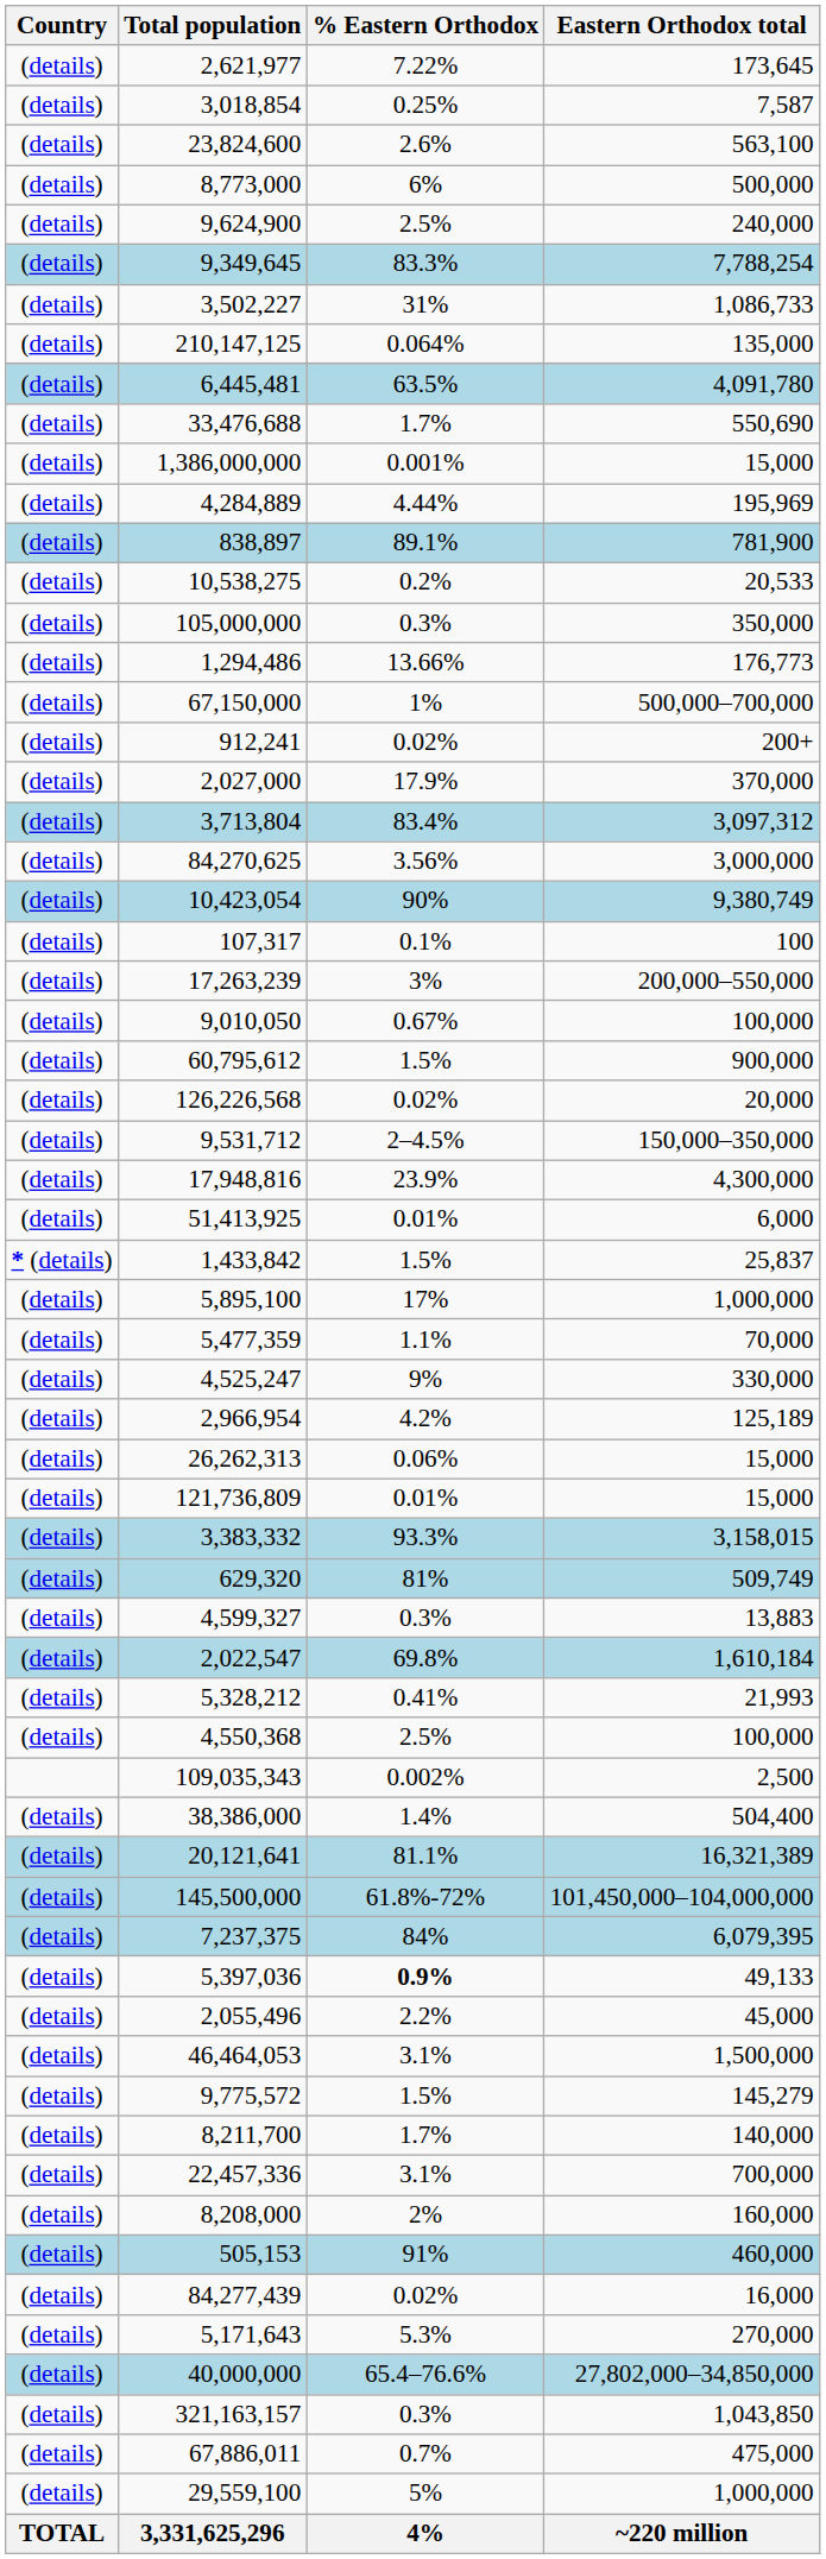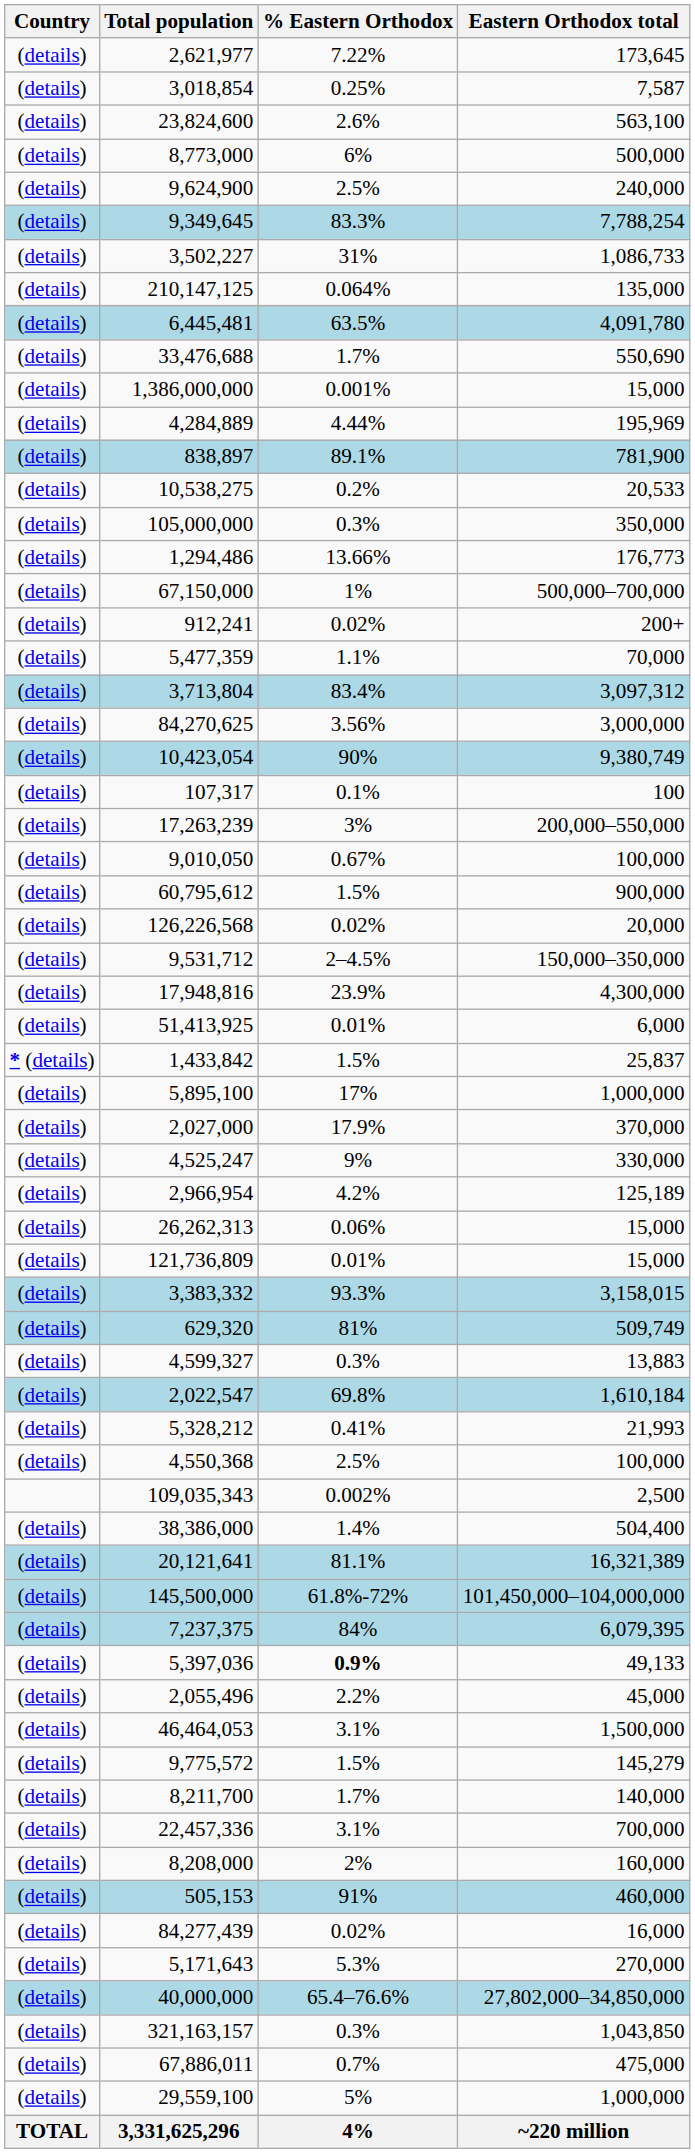 <table class="wikitable sortable" style="text-align:center;">
 <tr>
 <th>Country</th>
 <th>Total population</th>
 <th data-sort-type="number">% Eastern Orthodox</th>
 <th data-sort-type="number">Eastern Orthodox total</th>
 </tr>
 <tr>
 <td> (<a href='#'>details</a>)</td>
 <td align="right">2,621,977</td>
 <td>7.22%</td>
 <td align="right">173,645</td>
 </tr>
 <tr>
 <td> (<a href='#'>details</a>)</td>
 <td align="right">3,018,854</td>
 <td>0.25%</td>
 <td align="right">7,587</td>
 </tr>
 <tr>
 <td> (<a href='#'>details</a>)</td>
 <td align="right">23,824,600</td>
 <td>2.6%</td>
 <td align="right">563,100</td>
 </tr>
 <tr>
 <td> (<a href='#'>details</a>)</td>
 <td align="right">8,773,000</td>
 <td>6%</td>
 <td align="right">500,000</td>
 </tr>
 <tr>
 <td> (<a href='#'>details</a>)</td>
 <td align="right">9,624,900</td>
 <td>2.5%</td>
 <td align="right">240,000</td>
 </tr>
 <tr style="background:lightblue;">
 <td> (<a href='#'>details</a>)</td>
 <td align="right">9,349,645</td>
 <td>83.3%</td>
 <td align="right">7,788,254</td>
 </tr>
 <tr>
 <td> (<a href='#'>details</a>)</td>
 <td align="right">3,502,227</td>
 <td>31%</td>
 <td align="right">1,086,733</td>
 </tr>
 <tr>
 <td> (<a href='#'>details</a>)</td>
 <td align="right">210,147,125</td>
 <td>0.064%</td>
 <td align="right">135,000</td>
 </tr>
 <tr>
 </tr>
 <tr style="background:lightblue;">
 <td> (<a href='#'>details</a>)</td>
 <td align="right">6,445,481</td>
 <td>63.5%</td>
 <td align="right">4,091,780</td>
 </tr>
 <tr>
 <td> (<a href='#'>details</a>)</td>
 <td align="right">33,476,688</td>
 <td>1.7%</td>
 <td align="right">550,690</td>
 </tr>
 <tr>
 <td> (<a href='#'>details</a>)</td>
 <td align="right">1,386,000,000</td>
 <td>0.001%</td>
 <td align="right">15,000</td>
 </tr>
 <tr>
 <td> (<a href='#'>details</a>)</td>
 <td align="right">4,284,889</td>
 <td>4.44%</td>
 <td align="right">195,969</td>
 </tr>
 <tr style="background:lightblue;">
 <td> (<a href='#'>details</a>)</td>
 <td align="right">838,897</td>
 <td>89.1%</td>
 <td align="right">781,900</td>
 </tr>
 <tr>
 <td> (<a href='#'>details</a>)</td>
 <td align="right">10,538,275</td>
 <td>0.2%</td>
 <td align="right">20,533</td>
 </tr>
 <tr>
 <td> (<a href='#'>details</a>)</td>
 <td align="right">105,000,000</td>
 <td>0.3%</td>
 <td align="right">350,000</td>
 </tr>
 <tr>
 <td> (<a href='#'>details</a>)</td>
 <td align="right">1,294,486</td>
 <td>13.66%</td>
 <td align="right">176,773</td>
 </tr>
 <tr>
 <td> (<a href='#'>details</a>)</td>
 <td align="right">67,150,000</td>
 <td>1%</td>
 <td align="right">500,000–700,000</td>
 </tr>
 <tr>
 <td> (<a href='#'>details</a>)</td>
 <td align="right">912,241</td>
 <td>0.02%</td>
 <td align="right">200+</td>
 </tr>
 <tr>
 <td> (<a href='#'>details</a>)</td>
-<td align="right">2,027,000</td>
-<td>17.9%</td>
-<td align="right">370,000</td>
+<td align="right">5,477,359</td>
+<td>1.1%</td>
+<td align="right">70,000</td>
 </tr>
 <tr style="background:lightblue;">
 <td> (<a href='#'>details</a>)</td>
 <td align="right">3,713,804</td>
 <td>83.4%</td>
 <td align="right">3,097,312</td>
 </tr>
 <tr>
 <td> (<a href='#'>details</a>)</td>
 <td align="right">84,270,625</td>
 <td>3.56%</td>
 <td align="right">3,000,000</td>
 </tr>
 <tr style="background:lightblue;">
 <td> (<a href='#'>details</a>)</td>
 <td align="right">10,423,054</td>
 <td>90%</td>
 <td align="right">9,380,749</td>
 </tr>
 <tr>
 <td> (<a href='#'>details</a>)</td>
 <td align="right">107,317</td>
 <td>0.1%</td>
 <td align="right">100</td>
 </tr>
 <tr>
 <td> (<a href='#'>details</a>)</td>
 <td align="right">17,263,239</td>
 <td>3%</td>
 <td align="right">200,000–550,000</td>
 </tr>
 <tr>
 <td> (<a href='#'>details</a>)</td>
 <td align="right">9,010,050</td>
 <td>0.67%</td>
 <td align="right">100,000</td>
 </tr>
 <tr>
 <td> (<a href='#'>details</a>)</td>
 <td align="right">60,795,612</td>
 <td>1.5%</td>
 <td align="right">900,000</td>
 </tr>
 <tr>
 <td> (<a href='#'>details</a>)</td>
 <td align="right">126,226,568</td>
 <td>0.02%</td>
 <td align="right">20,000</td>
 </tr>
 <tr>
 <td> (<a href='#'>details</a>)</td>
 <td align="right">9,531,712</td>
 <td>2–4.5%</td>
 <td align="right">150,000–350,000</td>
 </tr>
 <tr>
 <td> (<a href='#'>details</a>)</td>
 <td align="right">17,948,816</td>
 <td>23.9%</td>
 <td align="right">4,300,000</td>
 </tr>
 <tr>
 <td> (<a href='#'>details</a>)</td>
 <td align="right">51,413,925</td>
 <td>0.01%</td>
 <td align="right">6,000</td>
 </tr>
 <tr>
 <td><a href='#'><strong>*</strong></a> (<a href='#'>details</a>)</td>
 <td align="right">1,433,842</td>
 <td>1.5%</td>
 <td align="right">25,837</td>
 </tr>
 <tr>
 <td> (<a href='#'>details</a>)</td>
 <td align="right">5,895,100</td>
 <td>17%</td>
 <td align="right">1,000,000</td>
 </tr>
 <tr>
 <td> (<a href='#'>details</a>)</td>
-<td align="right">5,477,359</td>
-<td>1.1%</td>
-<td align="right">70,000</td>
+<td align="right">2,027,000</td>
+<td>17.9%</td>
+<td align="right">370,000</td>
 </tr>
 <tr>
 <td> (<a href='#'>details</a>)</td>
 <td align="right">4,525,247</td>
 <td>9%</td>
 <td align="right">330,000</td>
 </tr>
 <tr>
 <td> (<a href='#'>details</a>)</td>
 <td align="right">2,966,954</td>
 <td>4.2%</td>
 <td align="right">125,189</td>
 </tr>
 <tr>
 <td> (<a href='#'>details</a>)</td>
 <td align="right">26,262,313</td>
 <td>0.06%</td>
 <td align="right">15,000</td>
 </tr>
 <tr>
 <td> (<a href='#'>details</a>)</td>
 <td align="right">121,736,809</td>
 <td>0.01%</td>
 <td align="right">15,000</td>
 </tr>
 <tr style="background:lightblue;">
 <td> (<a href='#'>details</a>)</td>
 <td align="right">3,383,332</td>
 <td>93.3%</td>
 <td align="right">3,158,015</td>
 </tr>
 <tr style="background:lightblue;">
 <td> (<a href='#'>details</a>)</td>
 <td align="right">629,320</td>
 <td>81%</td>
 <td align="right">509,749</td>
 </tr>
 <tr>
 <td> (<a href='#'>details</a>)</td>
 <td align="right">4,599,327</td>
 <td>0.3%</td>
 <td align="right">13,883</td>
 </tr>
 <tr style="background:lightblue;">
 <td> (<a href='#'>details</a>)</td>
 <td align="right">2,022,547</td>
 <td>69.8%</td>
 <td align="right">1,610,184</td>
 </tr>
 <tr>
 <td> (<a href='#'>details</a>)</td>
 <td align="right">5,328,212</td>
 <td>0.41%</td>
 <td align="right">21,993</td>
 </tr>
 <tr>
 <td> (<a href='#'>details</a>)</td>
 <td align="right">4,550,368</td>
 <td>2.5%</td>
 <td align="right">100,000</td>
 </tr>
 <tr>
 <td></td>
 <td align="right">109,035,343</td>
 <td>0.002%</td>
 <td align="right">2,500</td>
 </tr>
 <tr>
 <td> (<a href='#'>details</a>)</td>
 <td align="right">38,386,000</td>
 <td>1.4%</td>
 <td align="right">504,400</td>
 </tr>
 <tr style="background:lightblue;">
 <td> (<a href='#'>details</a>)</td>
 <td align="right">20,121,641</td>
 <td>81.1%</td>
 <td align="right">16,321,389</td>
 </tr>
 <tr style="background:lightblue;">
 <td> (<a href='#'>details</a>)</td>
 <td align="right">145,500,000</td>
 <td>61.8%-72%</td>
 <td align="right">101,450,000–104,000,000</td>
 </tr>
 <tr style="background:lightblue;">
 <td> (<a href='#'>details</a>)</td>
 <td align="right">7,237,375</td>
 <td>84%</td>
 <td align="right">6,079,395</td>
 </tr>
 <tr>
 <td> (<a href='#'>details</a>)</td>
 <td align="right">5,397,036</td>
 <td><strong>0.9%</strong></td>
 <td align="right">49,133</td>
 </tr>
 <tr>
 <td> (<a href='#'>details</a>)</td>
 <td align="right">2,055,496</td>
 <td>2.2%</td>
 <td align="right">45,000</td>
 </tr>
 <tr>
 <td> (<a href='#'>details</a>)</td>
 <td align="right">46,464,053</td>
 <td>3.1%</td>
 <td align="right">1,500,000</td>
 </tr>
 <tr>
 <td> (<a href='#'>details</a>)</td>
 <td align="right">9,775,572</td>
 <td>1.5%</td>
 <td align="right">145,279</td>
 </tr>
 <tr>
 <td> (<a href='#'>details</a>)</td>
 <td align="right">8,211,700</td>
 <td>1.7%</td>
 <td align="right">140,000</td>
 </tr>
 <tr>
 <td> (<a href='#'>details</a>)</td>
 <td align="right">22,457,336</td>
 <td>3.1%</td>
 <td align="right">700,000</td>
 </tr>
 <tr>
 <td> (<a href='#'>details</a>)</td>
 <td align="right">8,208,000</td>
 <td>2%</td>
 <td align="right">160,000</td>
 </tr>
 <tr style="background:lightblue;">
 <td><em></em> (<a href='#'>details</a>)</td>
 <td align="right">505,153</td>
 <td>91%</td>
 <td align="right">460,000</td>
 </tr>
 <tr>
 <td> (<a href='#'>details</a>)</td>
 <td align="right">84,277,439</td>
 <td>0.02%</td>
 <td align="right">16,000</td>
 </tr>
 <tr>
 <td> (<a href='#'>details</a>)</td>
 <td align="right">5,171,643</td>
 <td>5.3%</td>
 <td align="right">270,000</td>
 </tr>
 <tr style="background:lightblue;">
 <td> (<a href='#'>details</a>)</td>
 <td align="right">40,000,000</td>
 <td>65.4–76.6%</td>
 <td align="right">27,802,000–34,850,000</td>
 </tr>
 <tr>
 <td> (<a href='#'>details</a>)</td>
 <td align="right">321,163,157</td>
 <td>0.3%</td>
 <td align="right">1,043,850</td>
 </tr>
 <tr>
 <td> (<a href='#'>details</a>)</td>
 <td align="right">67,886,011</td>
 <td>0.7%</td>
 <td align="right">475,000</td>
 </tr>
 <tr>
 <td> (<a href='#'>details</a>)</td>
 <td align="right">29,559,100</td>
 <td>5%</td>
 <td align="right">1,000,000</td>
 </tr>
 <tr>
 <th><strong>TOTAL</strong></th>
 <th align="right">3,331,625,296</th>
 <th>4%</th>
 <th align="right"><strong>~220 million</strong></th>
 </tr>
 </table>
